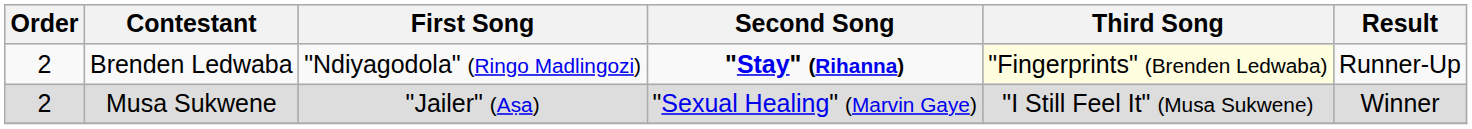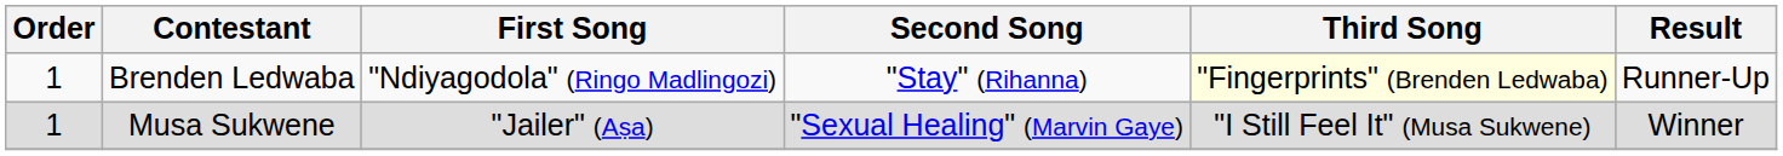 <table class="wikitable plainrowheaders" style="text-align:center;">
 <tr>
 <th scope="col">Order</th>
 <th scope="col">Contestant</th>
 <th scope="col">First Song</th>
 <th scope="col">Second Song</th>
 <th scope="col">Third Song</th>
 <th scope="col">Result</th>
 </tr>
 <tr>
-<td>2</td>
+<td>1</td>
 <td scope="row">Brenden Ledwaba</td>
 <td>"Ndiyagodola" <small>(<a href='#'>Ringo Madlingozi</a>)</small></td>
-<td><strong>"<a href='#'>Stay</a>" <small>(<a href='#'>Rihanna</a>)</small></strong></td>
+<td>"<a href='#'>Stay</a>" <small>(<a href='#'>Rihanna</a>)</small></td>
 <td style="background: lightyellow;">"Fingerprints" <small>(Brenden Ledwaba)</small></td>
 <td>Runner-Up</td>
 </tr>
 <tr style="background:#ddd;">
-<td>2</td>
+<td>1</td>
 <td scope="row">Musa Sukwene</td>
 <td>"Jailer" <small>(<a href='#'>Aṣa</a>)</small></td>
 <td>"<a href='#'>Sexual Healing</a>" <small>(<a href='#'>Marvin Gaye</a>)</small></td>
 <td>"I Still Feel It" <small>(Musa Sukwene)</small></td>
 <td>Winner</td>
 </tr>
 <tr>
 </tr>
 </table>
